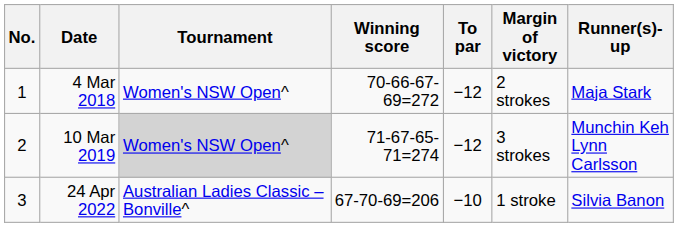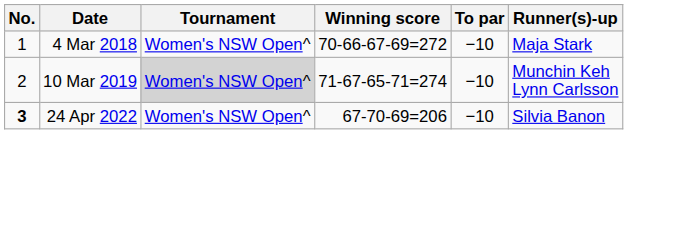 <table class="wikitable" style="font-size:95%;">
 <tr>
 <th>No.</th>
 <th>Date</th>
 <th>Tournament</th>
 <th>Winning score</th>
 <th>To par</th>
-<th>Margin of<br>victory</th>
 <th>Runner(s)-up</th>
 </tr>
 <tr>
 <td align=center>1</td>
 <td align=right>4 Mar <a href='#'>2018</a></td>
 <td><a href='#'>Women's NSW Open</a>^</td>
 <td align=right>70-66-67-69=272</td>
-<td align=center>−12</td>
-<td>2 strokes</td>
+<td align=center>−10</td>
 <td> <a href='#'>Maja Stark</a></td>
 </tr>
 <tr>
 <td align=center>2</td>
 <td align=right>10 Mar <a href='#'>2019</a></td>
 <td style="background: lightgrey;"><a href='#'>Women's NSW Open</a>^</td>
 <td align=right>71-67-65-71=274</td>
-<td align=center>−12</td>
-<td>3 strokes</td>
+<td align=center>−10</td>
 <td> <a href='#'>Munchin Keh</a><br> <a href='#'>Lynn Carlsson</a></td>
 </tr>
 <tr>
-<td align=center>3</td>
+<td align=center><strong>3</strong></td>
 <td align=right>24 Apr <a href='#'>2022</a></td>
-<td><a href='#'>Australian Ladies Classic – Bonville</a>^</td>
+<td><a href='#'>Women's NSW Open</a>^</td>
 <td align=right>67-70-69=206</td>
 <td align=center>−10</td>
-<td>1 stroke</td>
 <td> <a href='#'>Silvia Banon</a></td>
 </tr>
 </table>
